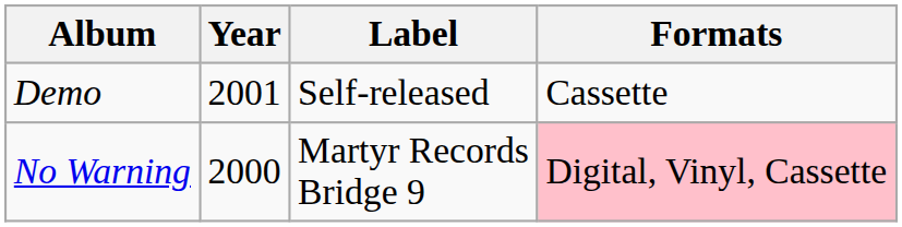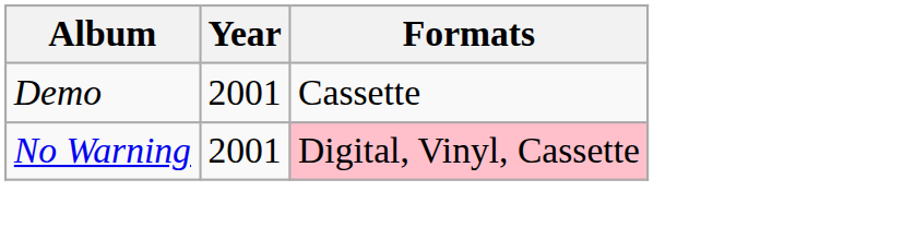 <table class="wikitable">
 <tr>
 <th>Album</th>
 <th>Year</th>
-<th>Label</th>
 <th>Formats</th>
 </tr>
 <tr>
 <td><em>Demo</em></td>
 <td>2001</td>
-<td>Self-released</td>
 <td>Cassette</td>
 </tr>
 <tr>
 <td><em><a href='#'>No Warning</a></em></td>
-<td>2000</td>
-<td>Martyr Records<br>Bridge 9</td>
+<td>2001</td>
 <td style="background: pink;">Digital, Vinyl, Cassette</td>
 </tr>
 </table>
